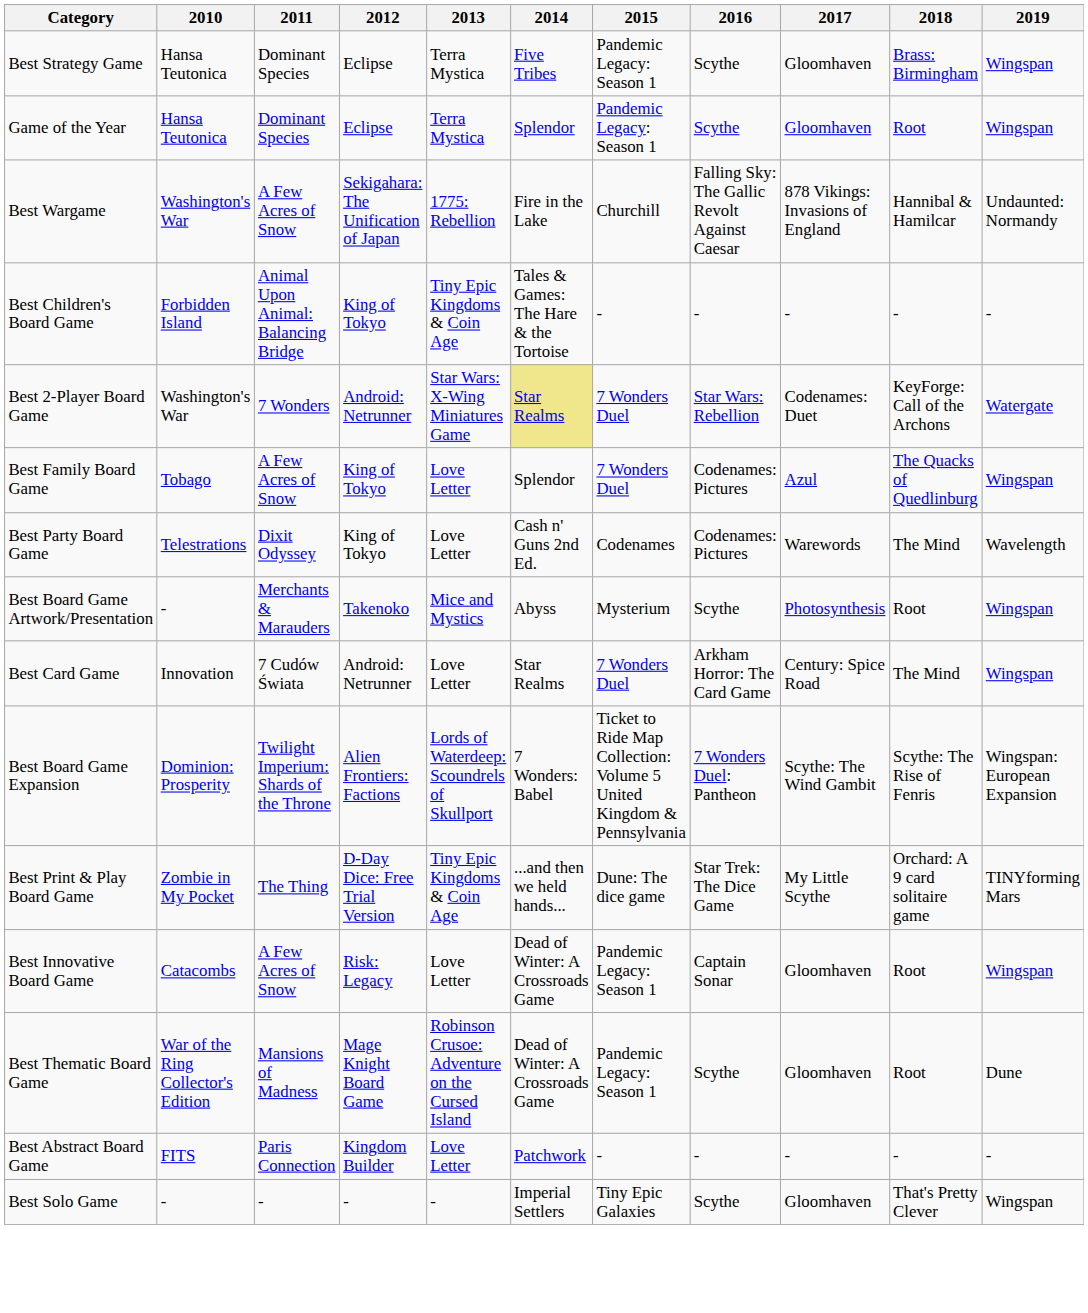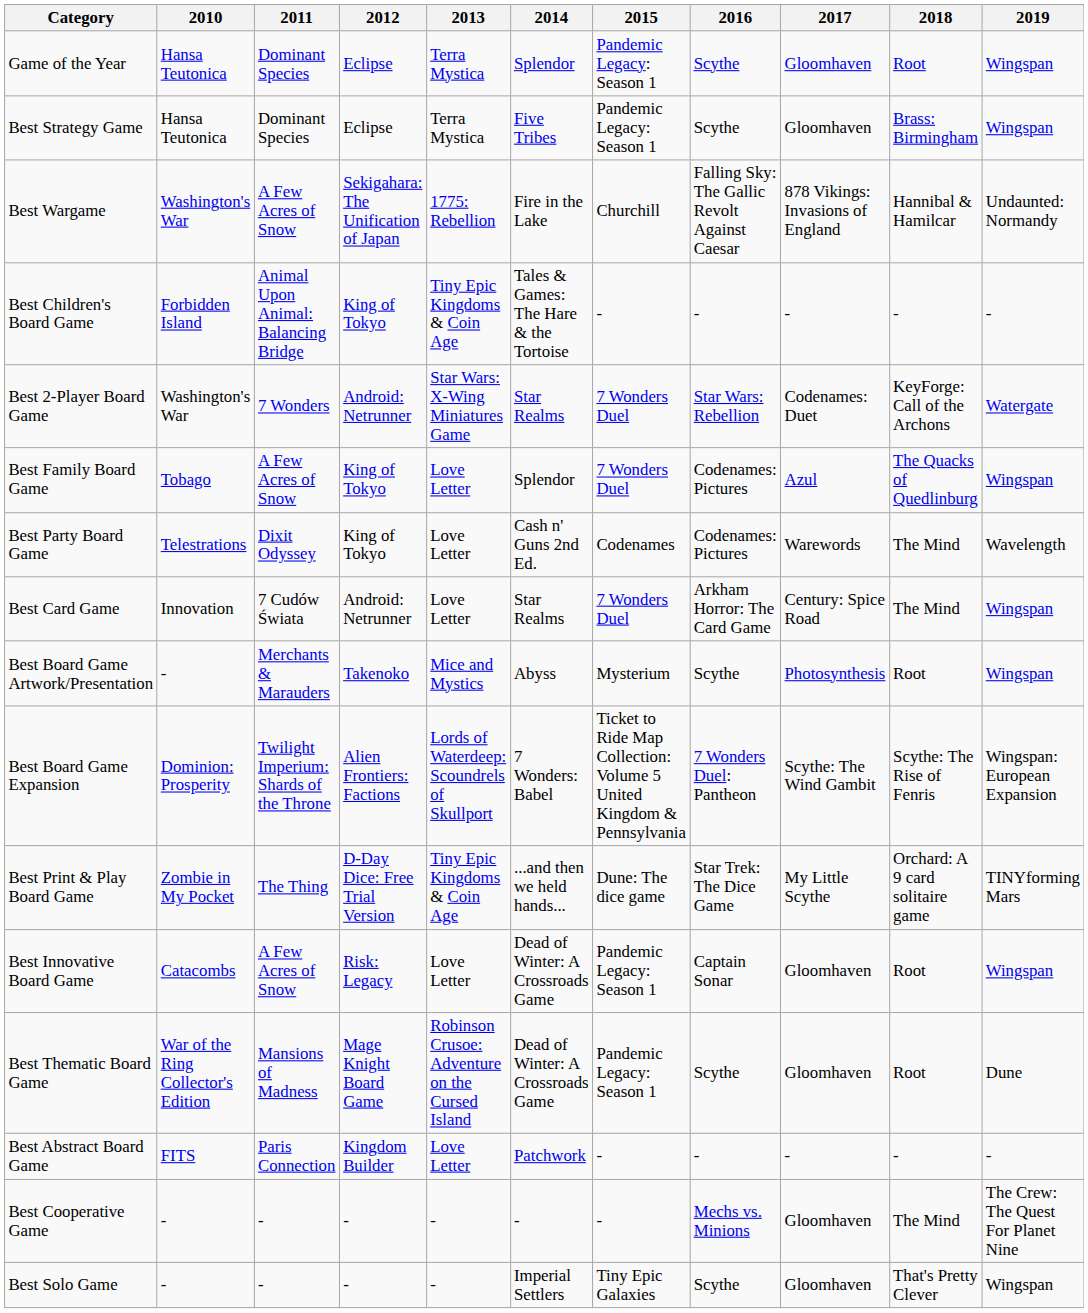 <table class="wikitable">
 <tr>
 <th>Category</th>
 <th>2010</th>
 <th>2011</th>
 <th>2012</th>
 <th>2013</th>
 <th>2014</th>
 <th>2015</th>
 <th>2016</th>
 <th>2017</th>
 <th>2018</th>
 <th>2019</th>
 </tr>
 <tr>
+<td>Game of the Year</td>
+<td><a href='#'>Hansa Teutonica</a></td>
+<td><a href='#'>Dominant Species</a></td>
+<td><a href='#'>Eclipse</a></td>
+<td><a href='#'>Terra Mystica</a></td>
+<td><a href='#'>Splendor</a></td>
+<td><a href='#'>Pandemic Legacy</a>: Season 1</td>
+<td><a href='#'>Scythe</a></td>
+<td><a href='#'>Gloomhaven</a></td>
+<td><a href='#'>Root</a></td>
+<td><a href='#'>Wingspan</a></td>
+</tr>
+<tr>
 <td>Best Strategy Game</td>
 <td>Hansa Teutonica</td>
 <td>Dominant Species</td>
 <td>Eclipse</td>
 <td>Terra Mystica</td>
 <td><a href='#'>Five Tribes</a></td>
 <td>Pandemic Legacy: Season 1</td>
 <td>Scythe</td>
 <td>Gloomhaven</td>
 <td><a href='#'>Brass: Birmingham</a></td>
-<td><a href='#'>Wingspan</a></td>
-</tr>
-<tr>
-<td>Game of the Year</td>
-<td><a href='#'>Hansa Teutonica</a></td>
-<td><a href='#'>Dominant Species</a></td>
-<td><a href='#'>Eclipse</a></td>
-<td><a href='#'>Terra Mystica</a></td>
-<td><a href='#'>Splendor</a></td>
-<td><a href='#'>Pandemic Legacy</a>: Season 1</td>
-<td><a href='#'>Scythe</a></td>
-<td><a href='#'>Gloomhaven</a></td>
-<td><a href='#'>Root</a></td>
 <td><a href='#'>Wingspan</a></td>
 </tr>
 <tr>
 <td>Best Wargame</td>
 <td><a href='#'>Washington's War</a></td>
 <td><a href='#'>A Few Acres of Snow</a></td>
 <td><a href='#'>Sekigahara: The Unification of Japan</a></td>
 <td><a href='#'>1775: Rebellion</a></td>
 <td>Fire in the Lake</td>
 <td>Churchill</td>
 <td>Falling Sky: The Gallic Revolt Against Caesar</td>
 <td>878 Vikings: Invasions of England</td>
 <td>Hannibal & Hamilcar</td>
 <td>Undaunted: Normandy</td>
 </tr>
 <tr>
 <td>Best Children's Board Game</td>
 <td><a href='#'>Forbidden Island</a></td>
 <td><a href='#'>Animal Upon Animal: Balancing Bridge</a></td>
 <td><a href='#'>King of Tokyo</a></td>
 <td><a href='#'>Tiny Epic Kingdoms</a> & <a href='#'>Coin Age</a></td>
 <td>Tales & Games: The Hare & the Tortoise</td>
 <td>-</td>
 <td>-</td>
 <td>-</td>
 <td>-</td>
 <td>-</td>
 </tr>
 <tr>
 <td>Best 2-Player Board Game</td>
 <td>Washington's War</td>
 <td><a href='#'>7 Wonders</a></td>
 <td><a href='#'>Android: Netrunner</a></td>
 <td><a href='#'>Star Wars: X-Wing Miniatures Game</a></td>
-<td style="background: khaki;"><a href='#'>Star Realms</a></td>
+<td><a href='#'>Star Realms</a></td>
 <td><a href='#'>7 Wonders Duel</a></td>
 <td><a href='#'>Star Wars: Rebellion</a></td>
 <td>Codenames: Duet</td>
 <td>KeyForge: Call of the Archons</td>
 <td><a href='#'>Watergate</a></td>
 </tr>
 <tr>
 <td>Best Family Board Game</td>
 <td><a href='#'>Tobago</a></td>
 <td><a href='#'>A Few Acres of Snow</a></td>
 <td><a href='#'>King of Tokyo</a></td>
 <td><a href='#'>Love Letter</a></td>
 <td>Splendor</td>
 <td><a href='#'>7 Wonders Duel</a></td>
 <td>Codenames: Pictures</td>
 <td><a href='#'>Azul</a></td>
 <td><a href='#'>The Quacks of Quedlinburg</a></td>
 <td><a href='#'>Wingspan</a></td>
 </tr>
 <tr>
 <td>Best Party Board Game</td>
 <td><a href='#'>Telestrations</a></td>
 <td><a href='#'>Dixit Odyssey</a></td>
 <td>King of Tokyo</td>
 <td>Love Letter</td>
 <td>Cash n' Guns 2nd Ed.</td>
 <td>Codenames</td>
 <td>Codenames: Pictures</td>
 <td>Warewords</td>
 <td>The Mind</td>
 <td>Wavelength</td>
 </tr>
 <tr>
+<td>Best Card Game</td>
+<td>Innovation</td>
+<td>7 Cudów Świata</td>
+<td>Android: Netrunner</td>
+<td>Love Letter</td>
+<td>Star Realms</td>
+<td><a href='#'>7 Wonders Duel</a></td>
+<td>Arkham Horror: The Card Game</td>
+<td>Century: Spice Road</td>
+<td>The Mind</td>
+<td><a href='#'>Wingspan</a></td>
+</tr>
+<tr>
 <td>Best Board Game Artwork/Presentation</td>
 <td>-</td>
 <td><a href='#'>Merchants & Marauders</a></td>
 <td><a href='#'>Takenoko</a></td>
 <td><a href='#'>Mice and Mystics</a></td>
 <td>Abyss</td>
 <td>Mysterium</td>
 <td>Scythe</td>
 <td><a href='#'>Photosynthesis</a></td>
 <td>Root</td>
-<td><a href='#'>Wingspan</a></td>
-</tr>
-<tr>
-<td>Best Card Game</td>
-<td>Innovation</td>
-<td>7 Cudów Świata</td>
-<td>Android: Netrunner</td>
-<td>Love Letter</td>
-<td>Star Realms</td>
-<td><a href='#'>7 Wonders Duel</a></td>
-<td>Arkham Horror: The Card Game</td>
-<td>Century: Spice Road</td>
-<td>The Mind</td>
 <td><a href='#'>Wingspan</a></td>
 </tr>
 <tr>
 <td>Best Board Game Expansion</td>
 <td><a href='#'>Dominion: Prosperity</a></td>
 <td><a href='#'>Twilight Imperium: Shards of the Throne</a></td>
 <td><a href='#'>Alien Frontiers: Factions</a></td>
 <td><a href='#'>Lords of Waterdeep: Scoundrels of Skullport</a></td>
 <td>7 Wonders: Babel</td>
 <td>Ticket to Ride Map Collection: Volume 5 United Kingdom & Pennsylvania</td>
 <td><a href='#'>7 Wonders Duel</a>: Pantheon</td>
 <td>Scythe: The Wind Gambit</td>
 <td>Scythe: The Rise of Fenris</td>
 <td>Wingspan: European Expansion</td>
 </tr>
 <tr>
 <td>Best Print & Play Board Game</td>
 <td><a href='#'>Zombie in My Pocket</a></td>
 <td><a href='#'>The Thing</a></td>
 <td><a href='#'>D-Day Dice: Free Trial Version</a></td>
 <td><a href='#'>Tiny Epic Kingdoms</a> & <a href='#'>Coin Age</a></td>
 <td>...and then we held hands...</td>
 <td>Dune: The dice game</td>
 <td>Star Trek: The Dice Game</td>
 <td>My Little Scythe</td>
 <td>Orchard: A 9 card solitaire game</td>
 <td>TINYforming Mars</td>
 </tr>
 <tr>
 <td>Best Innovative Board Game</td>
 <td><a href='#'>Catacombs</a></td>
 <td><a href='#'>A Few Acres of Snow</a></td>
 <td><a href='#'>Risk: Legacy</a></td>
 <td>Love Letter</td>
 <td>Dead of Winter: A Crossroads Game</td>
 <td>Pandemic Legacy: Season 1</td>
 <td>Captain Sonar</td>
 <td>Gloomhaven</td>
 <td>Root</td>
 <td><a href='#'>Wingspan</a></td>
 </tr>
 <tr>
 <td>Best Thematic Board Game</td>
 <td><a href='#'>War of the Ring Collector's Edition</a></td>
 <td><a href='#'>Mansions of Madness</a></td>
 <td><a href='#'>Mage Knight Board Game</a></td>
 <td><a href='#'>Robinson Crusoe: Adventure on the Cursed Island</a></td>
 <td>Dead of Winter: A Crossroads Game</td>
 <td>Pandemic Legacy: Season 1</td>
 <td>Scythe</td>
 <td>Gloomhaven</td>
 <td>Root</td>
 <td>Dune</td>
 </tr>
 <tr>
 <td>Best Abstract Board Game</td>
 <td><a href='#'>FITS</a></td>
 <td><a href='#'>Paris Connection</a></td>
 <td><a href='#'>Kingdom Builder</a></td>
 <td><a href='#'>Love Letter</a></td>
 <td><a href='#'>Patchwork</a></td>
 <td>-</td>
 <td>-</td>
 <td>-</td>
 <td>-</td>
 <td>-</td>
 </tr>
 <tr>
+<td>Best Cooperative Game</td>
+<td>-</td>
+<td>-</td>
+<td>-</td>
+<td>-</td>
+<td>-</td>
+<td>-</td>
+<td><a href='#'>Mechs vs. Minions</a></td>
+<td>Gloomhaven</td>
+<td>The Mind</td>
+<td>The Crew: The Quest For Planet Nine</td>
+</tr>
+<tr>
 <td>Best Solo Game</td>
 <td>-</td>
 <td>-</td>
 <td>-</td>
 <td>-</td>
 <td>Imperial Settlers</td>
 <td>Tiny Epic Galaxies</td>
 <td>Scythe</td>
 <td>Gloomhaven</td>
 <td>That's Pretty Clever</td>
 <td>Wingspan</td>
 </tr>
 </table>
